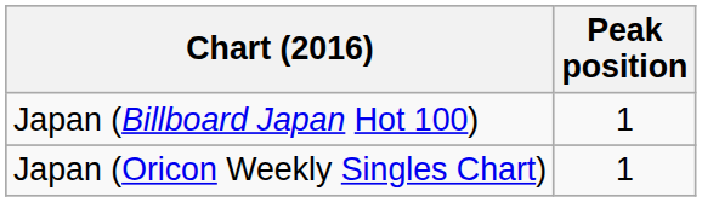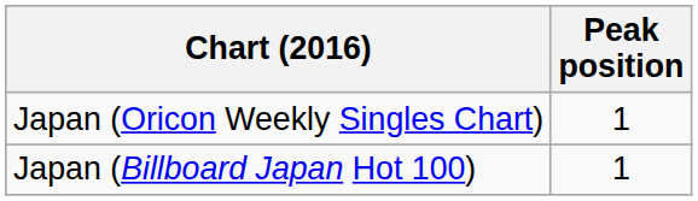 <table class="wikitable sortable" border="1">
 <tr>
 <th>Chart (2016)</th>
 <th>Peak<br>position</th>
 </tr>
 <tr>
+<td>Japan (<a href='#'>Oricon</a> Weekly <a href='#'>Singles Chart</a>)</td>
+<td style="text-align:center;">1</td>
+</tr>
+<tr>
 <td>Japan (<em><a href='#'>Billboard Japan</a></em> <a href='#'>Hot 100</a>)</td>
 <td style="text-align:center;">1</td>
 </tr>
-<tr>
-<td>Japan (<a href='#'>Oricon</a> Weekly <a href='#'>Singles Chart</a>)</td>
-<td style="text-align:center;">1</td>
-</tr>
 </table>
